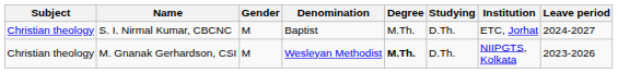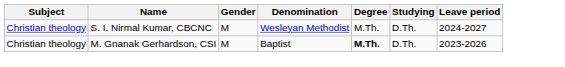 <table class="wikitable sortable">
 <tr>
 <th>Subject</th>
 <th>Name</th>
 <th>Gender</th>
 <th>Denomination</th>
 <th>Degree</th>
 <th>Studying</th>
-<th>Institution</th>
 <th>Leave period</th>
 </tr>
 <tr>
 <td><a href='#'>Christian theology</a></td>
 <td>S. I. Nirmal Kumar, CBCNC</td>
 <td>M</td>
-<td>Baptist</td>
+<td><a href='#'>Wesleyan Methodist</a></td>
 <td>M.Th.</td>
 <td>D.Th.</td>
-<td>ETC, <a href='#'>Jorhat</a></td>
 <td>2024-2027</td>
 </tr>
 <tr>
 <td>Christian theology</td>
 <td>M. Gnanak Gerhardson, CSI</td>
 <td>M</td>
-<td><a href='#'>Wesleyan Methodist</a></td>
+<td>Baptist</td>
 <td><strong>M.Th.</strong></td>
 <td>D.Th.</td>
-<td><a href='#'>NIIPGTS</a>,<br> <a href='#'>Kolkata</a></td>
 <td>2023-2026</td>
 </tr>
 </table>
